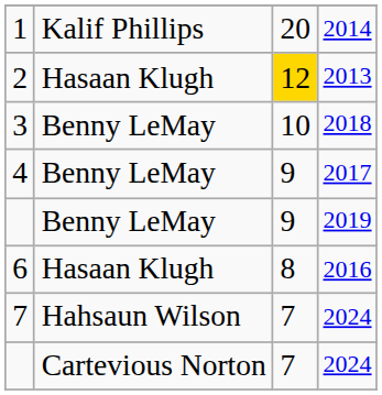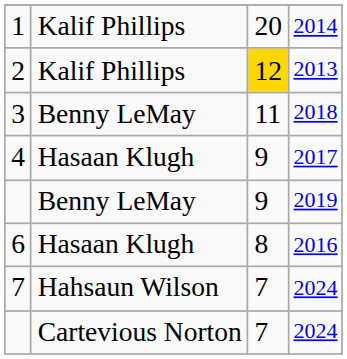 <table class="wikitable">
 <tr>
 </tr>
 <tr>
 <td>1</td>
 <td>Kalif Phillips</td>
 <td>20</td>
 <td style="font-size:80%;"><a href='#'>2014</a></td>
 </tr>
 <tr>
 <td>2</td>
-<td>Hasaan Klugh</td>
+<td>Kalif Phillips</td>
 <td style="background: gold;">12</td>
 <td style="font-size:80%;"><a href='#'>2013</a></td>
 </tr>
 <tr>
 <td>3</td>
 <td>Benny LeMay</td>
-<td>10</td>
+<td>11</td>
 <td style="font-size:80%;"><a href='#'>2018</a></td>
 </tr>
 <tr>
 <td>4</td>
-<td>Benny LeMay</td>
+<td>Hasaan Klugh</td>
 <td>9</td>
 <td style="font-size:80%;"><a href='#'>2017</a></td>
 </tr>
 <tr>
 <td></td>
 <td>Benny LeMay</td>
 <td>9</td>
 <td style="font-size:80%;"><a href='#'>2019</a></td>
 </tr>
 <tr>
 <td>6</td>
 <td>Hasaan Klugh</td>
 <td>8</td>
 <td style="font-size:80%;"><a href='#'>2016</a></td>
 </tr>
 <tr>
 <td>7</td>
 <td>Hahsaun Wilson</td>
 <td>7</td>
 <td style="font-size:80%;"><a href='#'>2024</a></td>
 </tr>
 <tr>
 <td></td>
 <td>Cartevious Norton</td>
 <td>7</td>
 <td style="font-size:80%;"><a href='#'>2024</a></td>
 </tr>
 </table>
